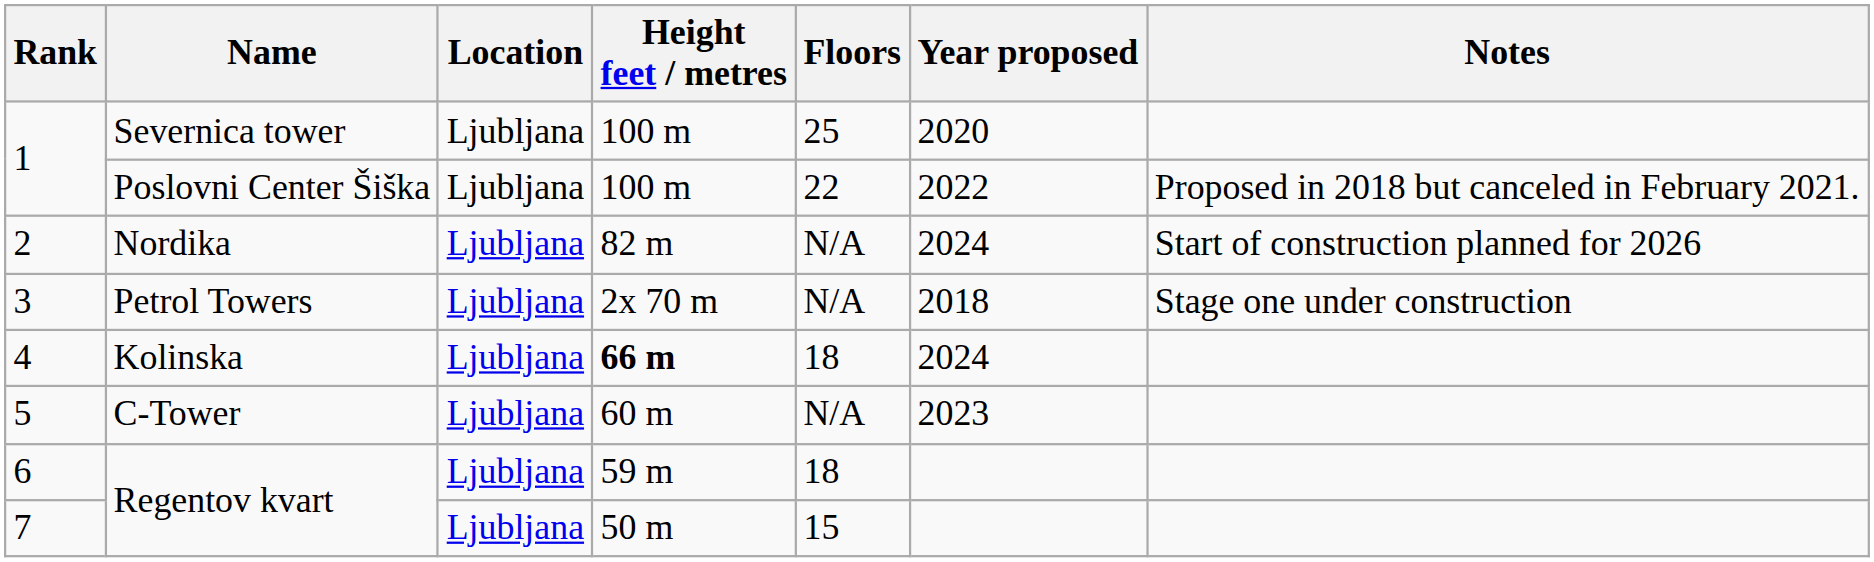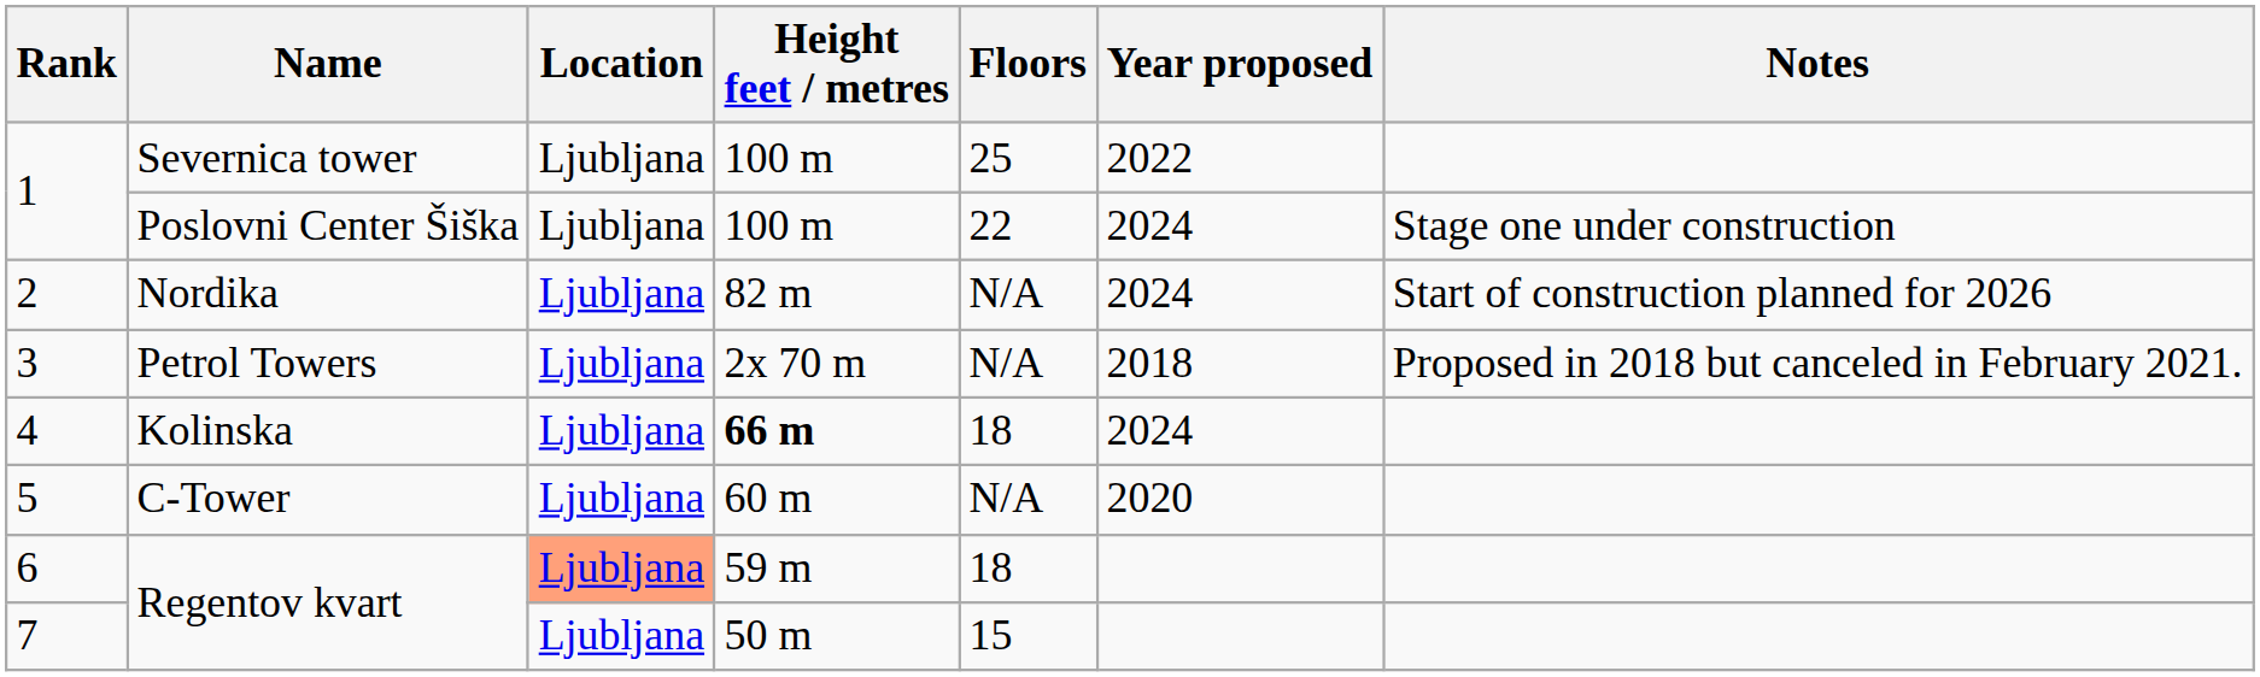 <table class="wikitable sortable">
 <tr>
 <th>Rank</th>
 <th>Name</th>
 <th>Location</th>
 <th>Height<br><a href='#'>feet</a> / metres</th>
 <th>Floors</th>
 <th>Year proposed</th>
 <th>Notes</th>
 </tr>
 <tr>
 <td rowspan="2">1</td>
 <td>Severnica tower</td>
 <td>Ljubljana</td>
 <td>100 m</td>
 <td>25</td>
-<td>2020</td>
+<td>2022</td>
 <td></td>
 </tr>
 <tr>
 <td>Poslovni Center Šiška</td>
 <td>Ljubljana</td>
 <td>100 m</td>
 <td>22</td>
-<td>2022</td>
-<td>Proposed in 2018 but canceled in February 2021.</td>
+<td>2024</td>
+<td>Stage one under construction</td>
 </tr>
 <tr>
 <td>2</td>
 <td>Nordika</td>
 <td><a href='#'>Ljubljana</a></td>
 <td>82 m</td>
 <td>N/A</td>
 <td>2024</td>
 <td>Start of construction planned for 2026</td>
 </tr>
 <tr>
 <td>3</td>
 <td>Petrol Towers</td>
 <td><a href='#'>Ljubljana</a></td>
 <td>2x 70 m</td>
 <td>N/A</td>
 <td>2018</td>
-<td>Stage one under construction</td>
+<td>Proposed in 2018 but canceled in February 2021.</td>
 </tr>
 <tr>
 <td>4</td>
 <td>Kolinska</td>
 <td><a href='#'>Ljubljana</a></td>
 <td><strong>66 m</strong></td>
 <td>18</td>
 <td>2024</td>
 <td></td>
 </tr>
 <tr>
 <td>5</td>
 <td>C-Tower</td>
 <td><a href='#'>Ljubljana</a></td>
 <td>60 m</td>
 <td>N/A</td>
-<td>2023</td>
+<td>2020</td>
 <td></td>
 </tr>
 <tr>
 <td>6</td>
 <td rowspan="2">Regentov kvart</td>
-<td><a href='#'>Ljubljana</a></td>
+<td style="background: lightsalmon;"><a href='#'>Ljubljana</a></td>
 <td>59 m</td>
 <td>18</td>
 <td></td>
 <td></td>
 </tr>
 <tr>
 <td>7</td>
 <td><a href='#'>Ljubljana</a></td>
 <td>50 m</td>
 <td>15</td>
 <td></td>
 <td></td>
 </tr>
 </table>
